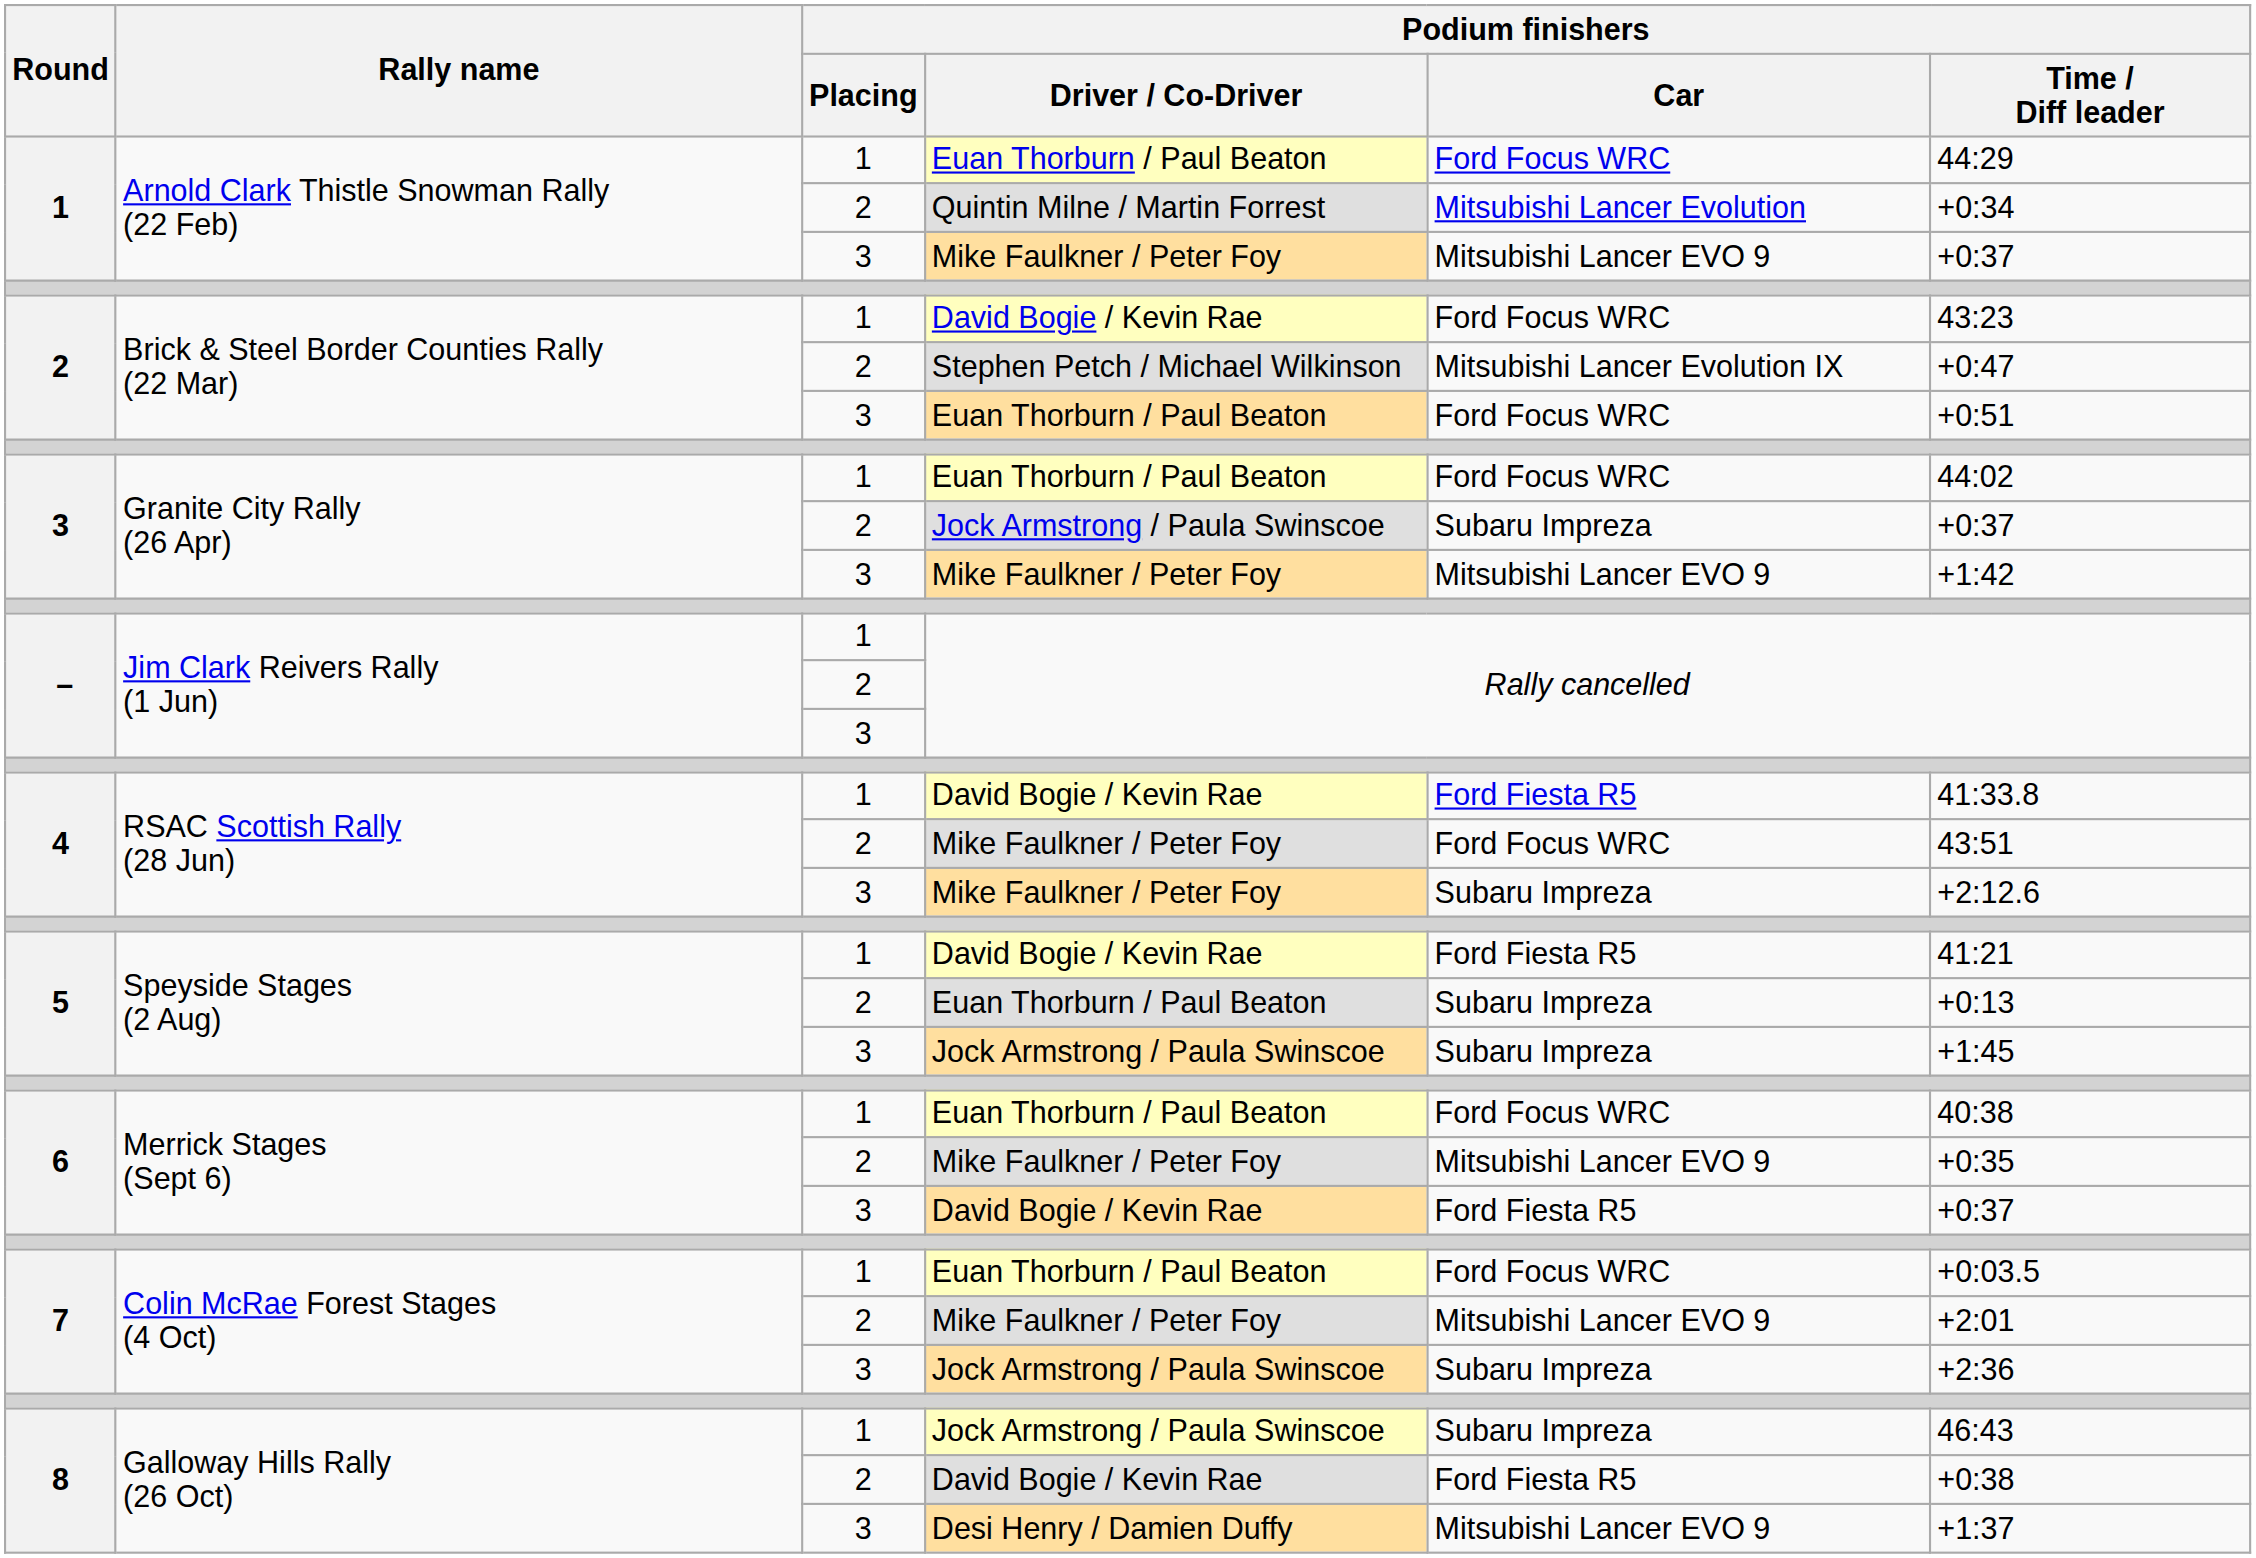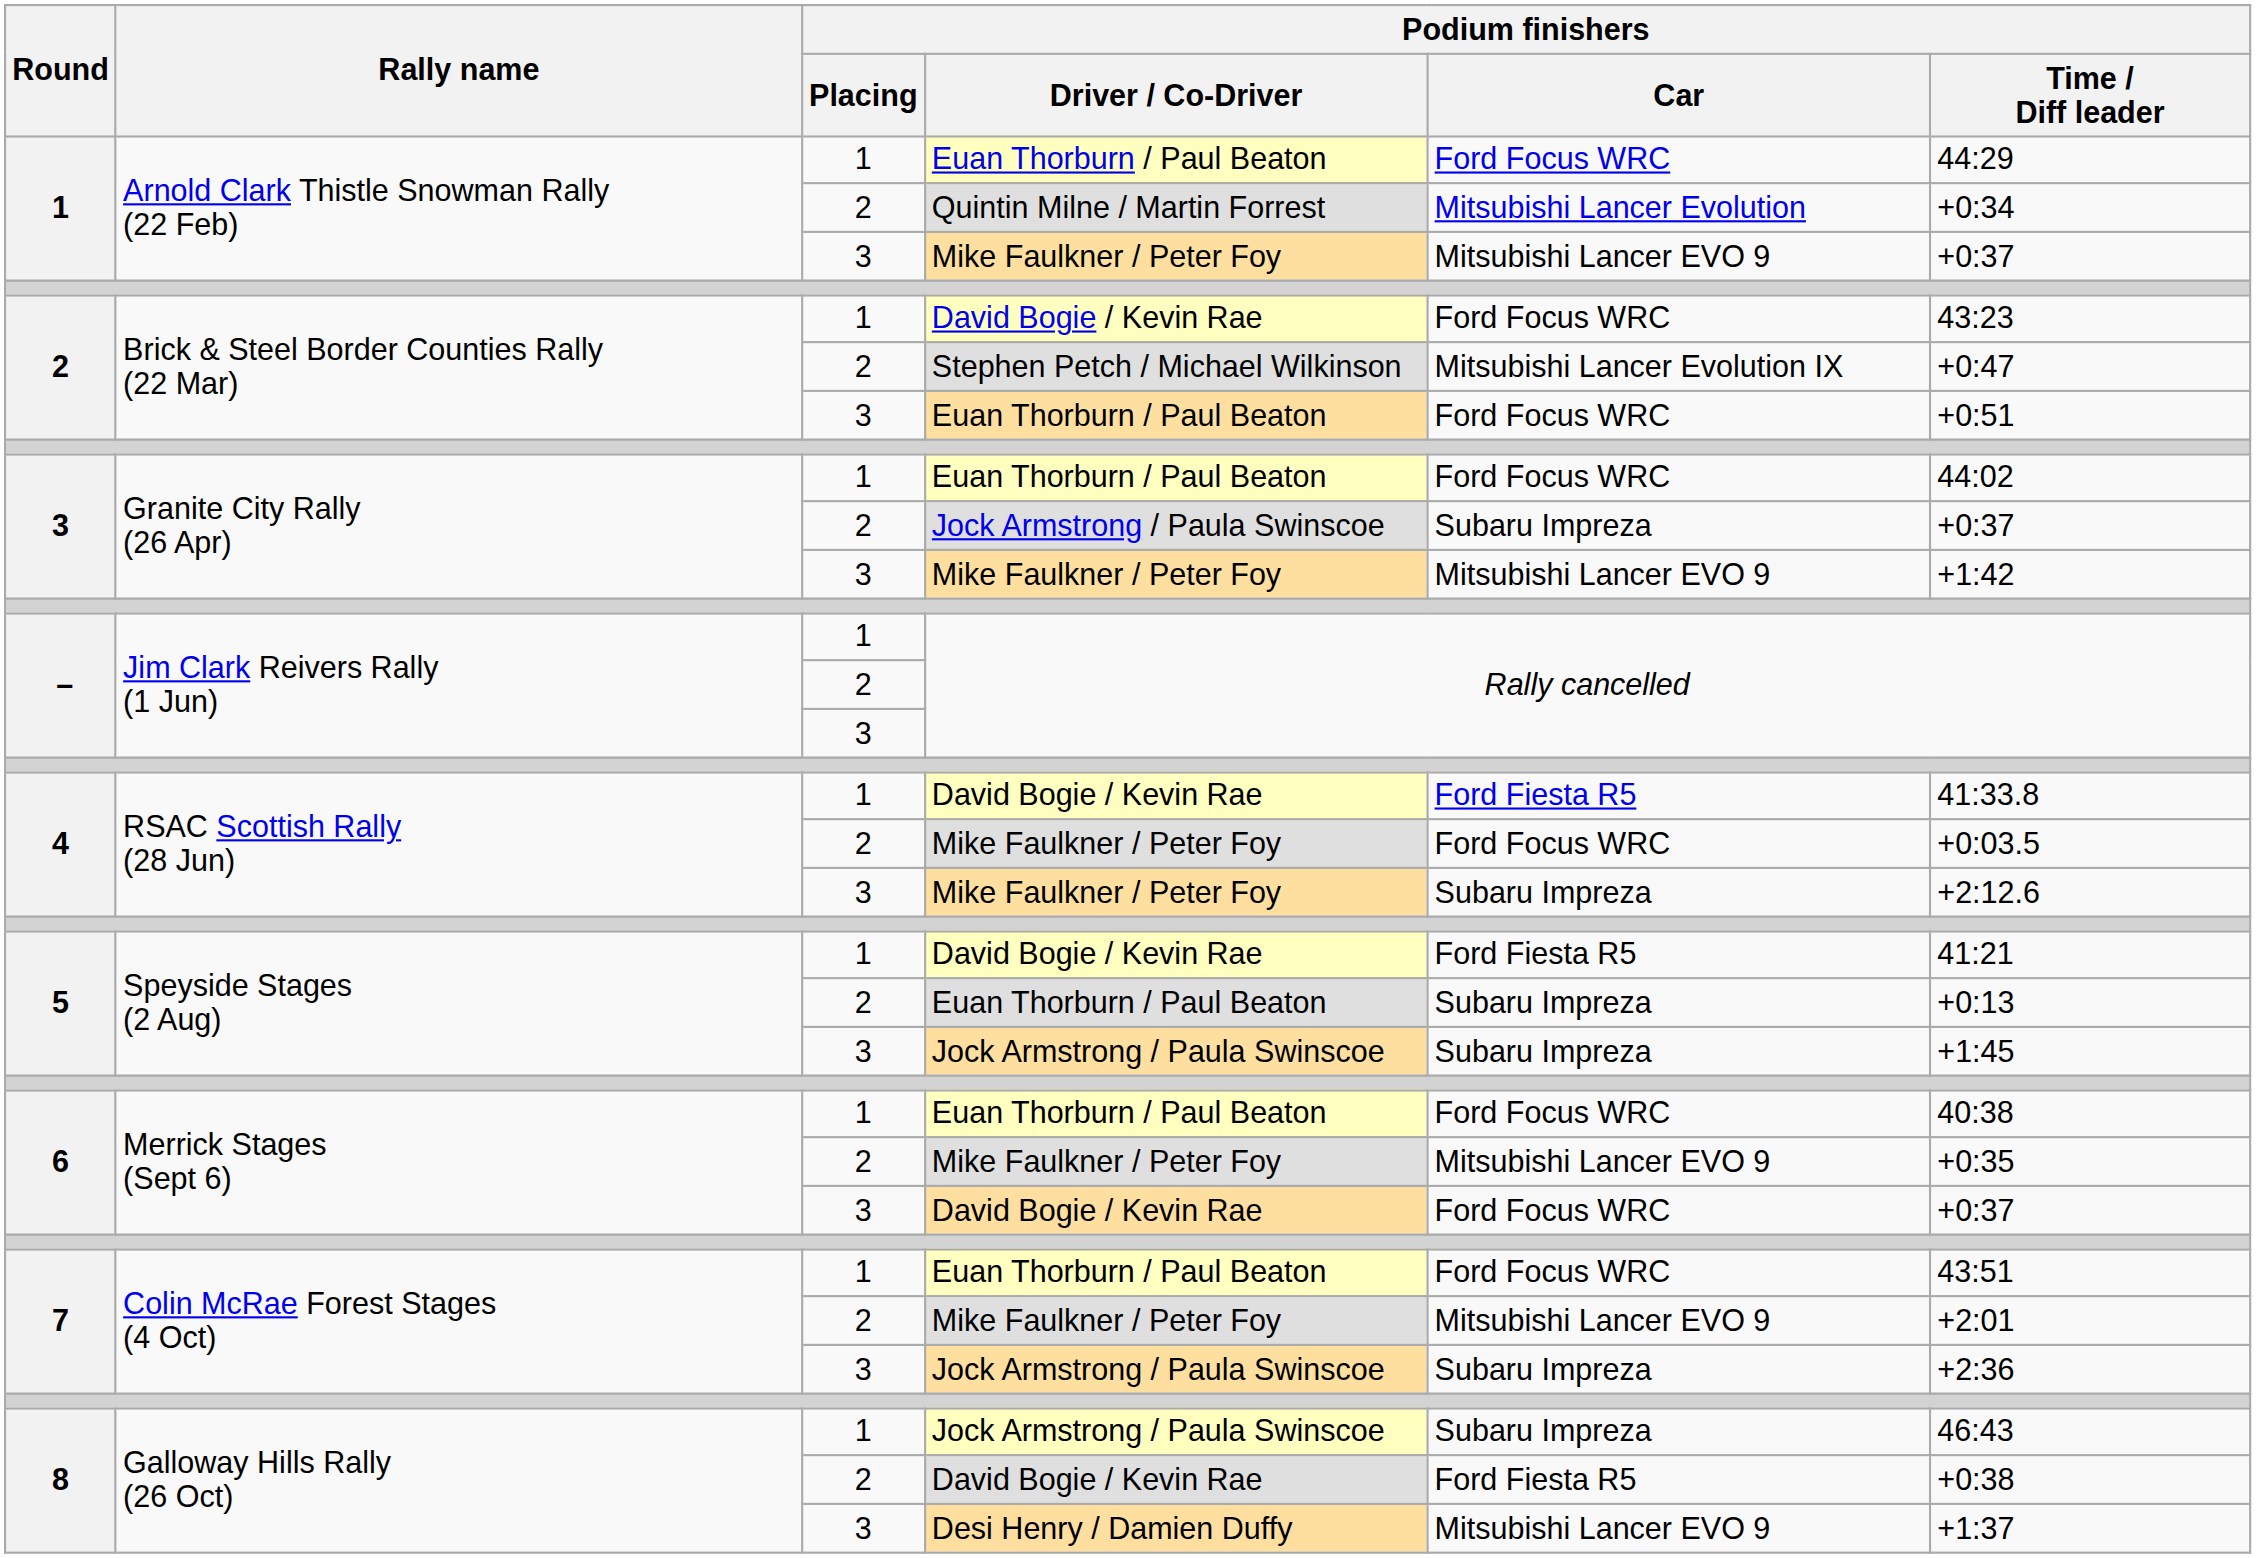 <table class="wikitable" style="font-size:90%;">
 <tr>
 <th rowspan=2>Round</th>
 <th style="width:22em" rowspan=2>Rally name</th>
 <th colspan=4>Podium finishers</th>
 </tr>
 <tr>
 <th>Placing</th>
 <th style="width:16em">Driver / Co-Driver</th>
 <th style="width:16em">Car</th>
 <th style="width:10em">Time /<br>Diff leader<br></th>
 </tr>
 <tr>
 <th rowspan=3>1</th>
 <td rowspan=3><a href='#'>Arnold Clark</a> Thistle Snowman Rally<br>(22 Feb)</td>
 <td align=center>1</td>
 <td style="background:#ffffbf;"><a href='#'>Euan Thorburn</a> / Paul Beaton</td>
 <td><a href='#'>Ford Focus WRC</a></td>
 <td>44:29</td>
 </tr>
 <tr>
 <td align=center>2</td>
 <td style="background:#dfdfdf;">Quintin Milne / Martin Forrest</td>
 <td><a href='#'>Mitsubishi Lancer Evolution</a></td>
 <td>+0:34</td>
 </tr>
 <tr>
 <td align=center>3</td>
 <td style="background:#ffdf9f;">Mike Faulkner / Peter Foy</td>
 <td>Mitsubishi Lancer EVO 9</td>
 <td>+0:37</td>
 </tr>
 <tr style="background:lightgrey;">
 <td colspan=6></td>
 </tr>
 <tr>
 <th rowspan=3>2</th>
 <td rowspan=3>Brick & Steel Border Counties Rally <br>(22 Mar)</td>
 <td align=center>1</td>
 <td style="background:#ffffbf;"><a href='#'>David Bogie</a> / Kevin Rae</td>
 <td>Ford Focus WRC</td>
 <td>43:23</td>
 </tr>
 <tr>
 <td align=center>2</td>
 <td style="background:#dfdfdf;">Stephen Petch / Michael Wilkinson</td>
 <td>Mitsubishi Lancer Evolution IX</td>
 <td>+0:47</td>
 </tr>
 <tr>
 <td align=center>3</td>
 <td style="background:#ffdf9f;">Euan Thorburn / Paul Beaton</td>
 <td>Ford Focus WRC</td>
 <td>+0:51</td>
 </tr>
 <tr style="background:lightgrey;">
 <td colspan=6></td>
 </tr>
 <tr>
 <th rowspan=3>3</th>
 <td rowspan=3>Granite City Rally <br>(26 Apr)</td>
 <td align=center>1</td>
 <td style="background:#ffffbf;">Euan Thorburn / Paul Beaton</td>
 <td>Ford Focus WRC</td>
 <td>44:02</td>
 </tr>
 <tr>
 <td align=center>2</td>
 <td style="background:#dfdfdf;"><a href='#'>Jock Armstrong</a> / Paula Swinscoe</td>
 <td>Subaru Impreza</td>
 <td>+0:37</td>
 </tr>
 <tr>
 <td align=center>3</td>
 <td style="background:#ffdf9f;">Mike Faulkner / Peter Foy</td>
 <td>Mitsubishi Lancer EVO 9</td>
 <td>+1:42</td>
 </tr>
 <tr style="background:lightgrey;">
 <td colspan=6></td>
 </tr>
 <tr>
 <th rowspan=3> –</th>
 <td rowspan=3><a href='#'>Jim Clark</a> Reivers Rally<br>(1 Jun)</td>
 <td align=center>1</td>
 <td rowspan=3 colspan=3 align=center><em>Rally cancelled</em></td>
 </tr>
 <tr>
 <td align=center>2</td>
 </tr>
 <tr>
 <td align=center>3</td>
 </tr>
 <tr style="background:lightgrey;">
 <td colspan=6></td>
 </tr>
 <tr>
 <th rowspan=3>4</th>
 <td rowspan=3>RSAC <a href='#'>Scottish Rally</a><br>(28 Jun)</td>
 <td align=center>1</td>
 <td style="background:#ffffbf;">David Bogie / Kevin Rae</td>
 <td><a href='#'>Ford Fiesta R5</a></td>
 <td>41:33.8</td>
 </tr>
 <tr>
 <td align=center>2</td>
 <td style="background:#dfdfdf;">Mike Faulkner / Peter Foy</td>
 <td>Ford Focus WRC</td>
-<td>43:51</td>
+<td>+0:03.5</td>
 </tr>
 <tr>
 <td align=center>3</td>
 <td style="background:#ffdf9f;">Mike Faulkner / Peter Foy</td>
 <td>Subaru Impreza</td>
 <td>+2:12.6</td>
 </tr>
 <tr style="background:lightgrey;">
 <td colspan=6></td>
 </tr>
 <tr>
 <th rowspan=3>5</th>
 <td rowspan=3>Speyside Stages <br>(2 Aug)</td>
 <td align=center>1</td>
 <td style="background:#ffffbf;">David Bogie / Kevin Rae</td>
 <td>Ford Fiesta R5</td>
 <td>41:21</td>
 </tr>
 <tr>
 <td align=center>2</td>
 <td style="background:#dfdfdf;">Euan Thorburn / Paul Beaton</td>
 <td>Subaru Impreza</td>
 <td>+0:13</td>
 </tr>
 <tr>
 <td align=center>3</td>
 <td style="background:#ffdf9f;">Jock Armstrong / Paula Swinscoe</td>
 <td>Subaru Impreza</td>
 <td>+1:45</td>
 </tr>
 <tr style="background:lightgrey;">
 <td colspan=6></td>
 </tr>
 <tr>
 <th rowspan=3>6</th>
 <td rowspan=3>Merrick Stages <br>(Sept 6)</td>
 <td align=center>1</td>
 <td style="background:#ffffbf;">Euan Thorburn / Paul Beaton</td>
 <td>Ford Focus WRC</td>
 <td>40:38</td>
 </tr>
 <tr>
 <td align=center>2</td>
 <td style="background:#dfdfdf;">Mike Faulkner / Peter Foy</td>
 <td>Mitsubishi Lancer EVO 9</td>
 <td>+0:35</td>
 </tr>
 <tr>
 <td align=center>3</td>
 <td style="background:#ffdf9f;">David Bogie / Kevin Rae</td>
-<td>Ford Fiesta R5</td>
+<td>Ford Focus WRC</td>
 <td>+0:37</td>
 </tr>
 <tr style="background:lightgrey;">
 <td colspan=6></td>
 </tr>
 <tr>
 <th rowspan=3>7</th>
 <td rowspan=3><a href='#'>Colin McRae</a> Forest Stages <br>(4 Oct)</td>
 <td align=center>1</td>
 <td style="background:#ffffbf;">Euan Thorburn / Paul Beaton</td>
 <td>Ford Focus WRC</td>
-<td>+0:03.5</td>
+<td>43:51</td>
 </tr>
 <tr>
 <td align=center>2</td>
 <td style="background:#dfdfdf;">Mike Faulkner / Peter Foy</td>
 <td>Mitsubishi Lancer EVO 9</td>
 <td>+2:01</td>
 </tr>
 <tr>
 <td align=center>3</td>
 <td style="background:#ffdf9f;">Jock Armstrong / Paula Swinscoe</td>
 <td>Subaru Impreza</td>
 <td>+2:36</td>
 </tr>
 <tr style="background:lightgrey;">
 <td colspan=6></td>
 </tr>
 <tr>
 <th rowspan=3>8</th>
 <td rowspan=3>Galloway Hills Rally <br>(26 Oct)</td>
 <td align=center>1</td>
 <td style="background:#ffffbf;">Jock Armstrong / Paula Swinscoe</td>
 <td>Subaru Impreza</td>
 <td>46:43</td>
 </tr>
 <tr>
 <td align=center>2</td>
 <td style="background:#dfdfdf;">David Bogie / Kevin Rae</td>
 <td>Ford Fiesta R5</td>
 <td>+0:38</td>
 </tr>
 <tr>
 <td align=center>3</td>
 <td style="background:#ffdf9f;">Desi Henry / Damien Duffy</td>
 <td>Mitsubishi Lancer EVO 9</td>
 <td>+1:37</td>
 </tr>
 </table>
